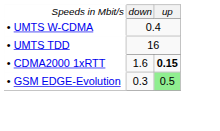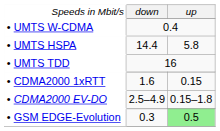 <table class=wikitable style="float:left; margin-top:5px; margin-right:5px; line-height:1.2em">
 <tr style="font-style:italic; padding-top:1px; padding-bottom:1px; line-height:0.9em; font-size:90%;">
 <td style="font-weight:normal; border:solid 1px white; border-right:inherit; background-color:white;" align=right>Speeds in Mbit/s</td>
 <th style="font-weight:normal; border-bottom:solid 1px #888888;">down</th>
 <th style="font-weight:normal; border-bottom:solid 1px #888888;">up</th>
 </tr>
 <tr>
 <td style="border:solid 1px white; border-right:inherit; background-color:white;">• <a href='#'>UMTS W-CDMA</a></td>
 <td colspan=2 align=center>0.4</td>
 </tr>
 <tr>
+<td style="border:solid 1px white; border-right:inherit; background-color:white">• <a href='#'>UMTS HSPA</a></td>
+<td align=center>14.4</td>
+<td align=center>5.8</td>
+</tr>
+<tr>
 <td style="border:solid 1px white; border-right:inherit; background-color:white">• <a href='#'>UMTS TDD</a></td>
 <td colspan=2 align=center style="border-bottom:solid 1px #888888;">16</td>
 </tr>
 <tr>
 <td style="border:solid 1px white; border-right:inherit; background-color:white">• <a href='#'>CDMA2000 1xRTT</a></td>
 <td align=center>1.6</td>
-<td align=center><strong>0.15</strong></td>
+<td align=center>0.15</td>
+</tr>
+<tr>
+<td style="border:solid 1px white; border-right:inherit; background-color:white">• <em><a href='#'>CDMA2000 EV-DO</a></em></td>
+<td style="border-bottom:solid 1px #888888;">2.5–4.9</td>
+<td style="border-bottom:solid 1px #888888;">0.15–1.8</td>
 </tr>
 <tr>
 <td style="border:solid 1px white; border-right:inherit; background-color:white">• <a href='#'>GSM EDGE-Evolution</a> </td>
 <td align=center>0.3</td>
 <td align=center style="background: lightgreen;">0.5</td>
 </tr>
 <tr>
 </tr>
 </table>
